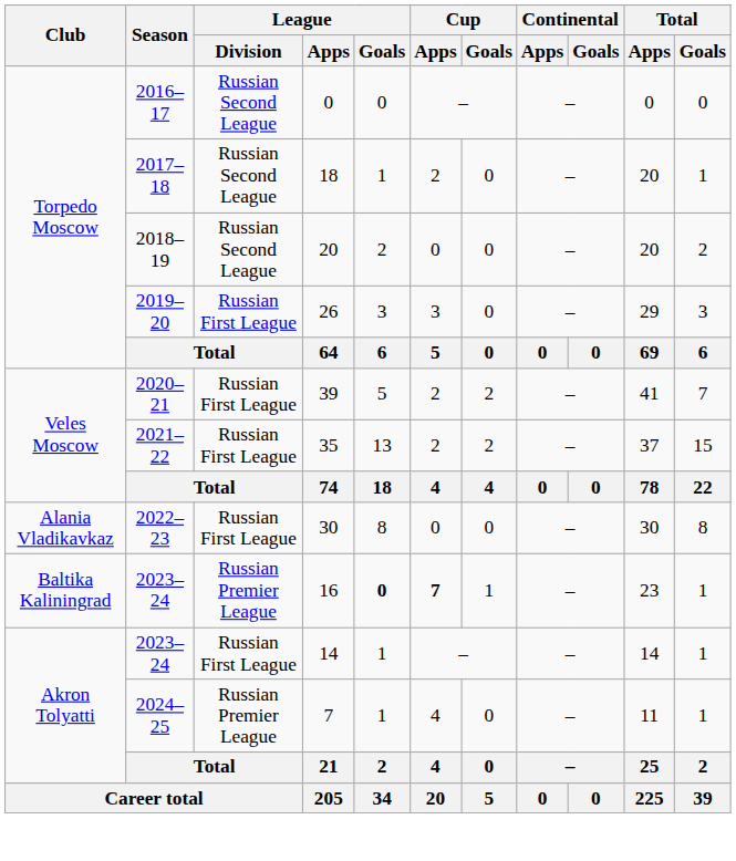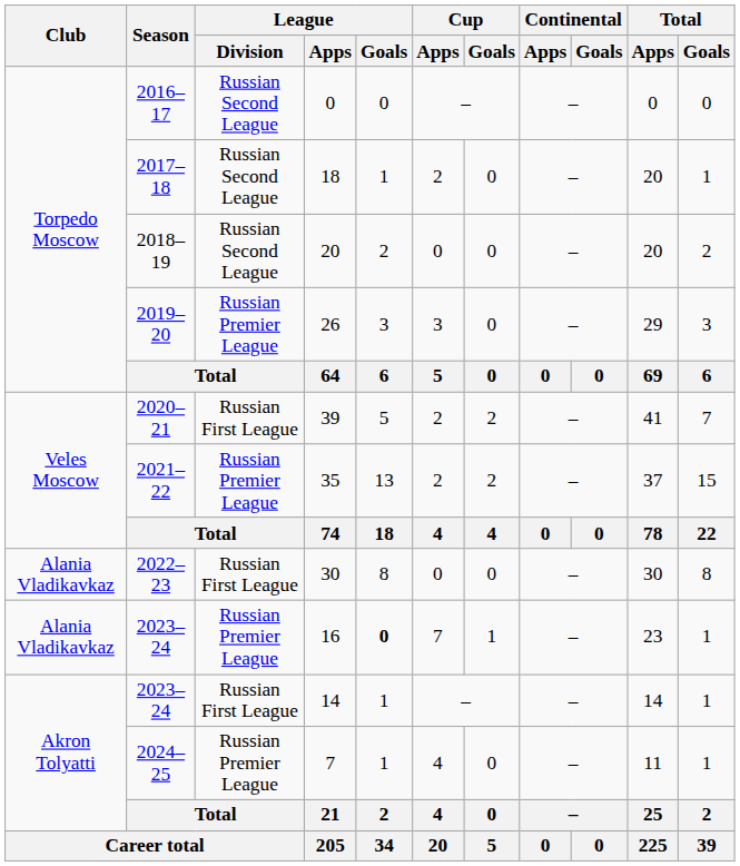 <table class="wikitable" style="text-align: center;">
 <tr>
 <th rowspan=2>Club</th>
 <th rowspan=2>Season</th>
 <th colspan=3>League</th>
 <th colspan=2>Cup</th>
 <th colspan=2>Continental</th>
 <th colspan=2>Total</th>
 </tr>
 <tr>
 <th>Division</th>
 <th>Apps</th>
 <th>Goals</th>
 <th>Apps</th>
 <th>Goals</th>
 <th>Apps</th>
 <th>Goals</th>
 <th>Apps</th>
 <th>Goals</th>
 </tr>
 <tr>
 <td rowspan="5"><a href='#'>Torpedo Moscow</a></td>
 <td><a href='#'>2016–17</a></td>
 <td><a href='#'>Russian Second League</a></td>
 <td>0</td>
 <td>0</td>
 <td colspan=2>–</td>
 <td colspan=2>–</td>
 <td>0</td>
 <td>0</td>
 </tr>
 <tr>
 <td><a href='#'>2017–18</a></td>
 <td>Russian Second League</td>
 <td>18</td>
 <td>1</td>
 <td>2</td>
 <td>0</td>
 <td colspan=2>–</td>
 <td>20</td>
 <td>1</td>
 </tr>
 <tr>
 <td>2018–19</td>
 <td>Russian Second League</td>
 <td>20</td>
 <td>2</td>
 <td>0</td>
 <td>0</td>
 <td colspan=2>–</td>
 <td>20</td>
 <td>2</td>
 </tr>
 <tr>
 <td><a href='#'>2019–20</a></td>
-<td><a href='#'>Russian First League</a></td>
+<td><a href='#'>Russian Premier League</a></td>
 <td>26</td>
 <td>3</td>
 <td>3</td>
 <td>0</td>
 <td colspan=2>–</td>
 <td>29</td>
 <td>3</td>
 </tr>
 <tr>
 <th colspan=2>Total</th>
 <th>64</th>
 <th>6</th>
 <th>5</th>
 <th>0</th>
 <th>0</th>
 <th>0</th>
 <th>69</th>
 <th>6</th>
 </tr>
 <tr>
 <td rowspan="3"><a href='#'>Veles Moscow</a></td>
 <td><a href='#'>2020–21</a></td>
 <td>Russian First League</td>
 <td>39</td>
 <td>5</td>
 <td>2</td>
 <td>2</td>
 <td colspan=2>–</td>
 <td>41</td>
 <td>7</td>
 </tr>
 <tr>
 <td><a href='#'>2021–22</a></td>
-<td>Russian First League</td>
+<td><a href='#'>Russian Premier League</a></td>
 <td>35</td>
 <td>13</td>
 <td>2</td>
 <td>2</td>
 <td colspan=2>–</td>
 <td>37</td>
 <td>15</td>
 </tr>
 <tr>
 <th colspan=2>Total</th>
 <th>74</th>
 <th>18</th>
 <th>4</th>
 <th>4</th>
 <th>0</th>
 <th>0</th>
 <th>78</th>
 <th>22</th>
 </tr>
 <tr>
 <td><a href='#'>Alania Vladikavkaz</a></td>
 <td><a href='#'>2022–23</a></td>
 <td>Russian First League</td>
 <td>30</td>
 <td>8</td>
 <td>0</td>
 <td>0</td>
 <td colspan=2>–</td>
 <td>30</td>
 <td>8</td>
 </tr>
 <tr>
-<td><a href='#'>Baltika Kaliningrad</a></td>
+<td><a href='#'>Alania Vladikavkaz</a></td>
 <td><a href='#'>2023–24</a></td>
 <td><a href='#'>Russian Premier League</a></td>
 <td>16</td>
 <td><strong>0</strong></td>
-<td><strong>7</strong></td>
+<td>7</td>
 <td>1</td>
 <td colspan=2>–</td>
 <td>23</td>
 <td>1</td>
 </tr>
 <tr>
 <td rowspan="3"><a href='#'>Akron Tolyatti</a></td>
 <td><a href='#'>2023–24</a></td>
 <td>Russian First League</td>
 <td>14</td>
 <td>1</td>
 <td colspan=2>–</td>
 <td colspan=2>–</td>
 <td>14</td>
 <td>1</td>
 </tr>
 <tr>
 <td><a href='#'>2024–25</a></td>
 <td>Russian Premier League</td>
 <td>7</td>
 <td>1</td>
 <td>4</td>
 <td>0</td>
 <td colspan=2>–</td>
 <td>11</td>
 <td>1</td>
 </tr>
 <tr>
 <th colspan=2>Total</th>
 <th>21</th>
 <th>2</th>
 <th>4</th>
 <th>0</th>
 <th colspan=2>–</th>
 <th>25</th>
 <th>2</th>
 </tr>
 <tr>
 <th colspan=3>Career total</th>
 <th>205</th>
 <th>34</th>
 <th>20</th>
 <th>5</th>
 <th>0</th>
 <th>0</th>
 <th>225</th>
 <th>39</th>
 </tr>
 </table>
